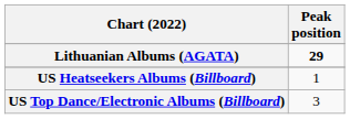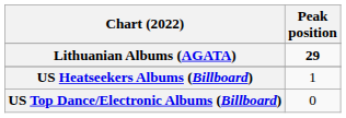 <table class="wikitable sortable plainrowheaders" style="text-align:center">
 <tr>
 <th scope="col">Chart (2022)</th>
 <th scope="col">Peak<br>position</th>
 </tr>
 <tr>
 </tr>
 <tr>
 </tr>
 <tr>
 </tr>
 <tr>
 </tr>
 <tr>
 </tr>
 <tr>
 </tr>
 <tr>
 </tr>
 <tr>
 </tr>
 <tr>
 </tr>
 <tr>
 </tr>
 <tr>
 <th scope="row">Lithuanian Albums (<a href='#'>AGATA</a>)</th>
 <td><strong>29</strong></td>
 </tr>
 <tr>
 </tr>
 <tr>
 </tr>
 <tr>
 </tr>
 <tr>
 </tr>
 <tr>
 </tr>
 <tr>
 </tr>
 <tr>
 </tr>
 <tr>
 </tr>
 <tr>
 <th scope="row">US <a href='#'>Heatseekers Albums</a> (<em><a href='#'>Billboard</a></em>)</th>
 <td>1</td>
 </tr>
 <tr>
 <th scope="row">US <a href='#'>Top Dance/Electronic Albums</a> (<em><a href='#'>Billboard</a></em>)</th>
-<td>3</td>
+<td>0</td>
 </tr>
 </table>
